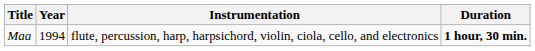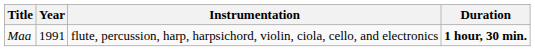 <table class="wikitable sortable">
 <tr>
 <th>Title</th>
 <th>Year</th>
 <th>Instrumentation</th>
 <th>Duration</th>
 </tr>
 <tr>
 <td><em>Maa</em></td>
-<td>1994</td>
+<td>1991</td>
 <td>flute, percussion, harp, harpsichord, violin, ciola, cello, and electronics</td>
 <td><strong>1 hour, 30 min.</strong></td>
 </tr>
 </table>
